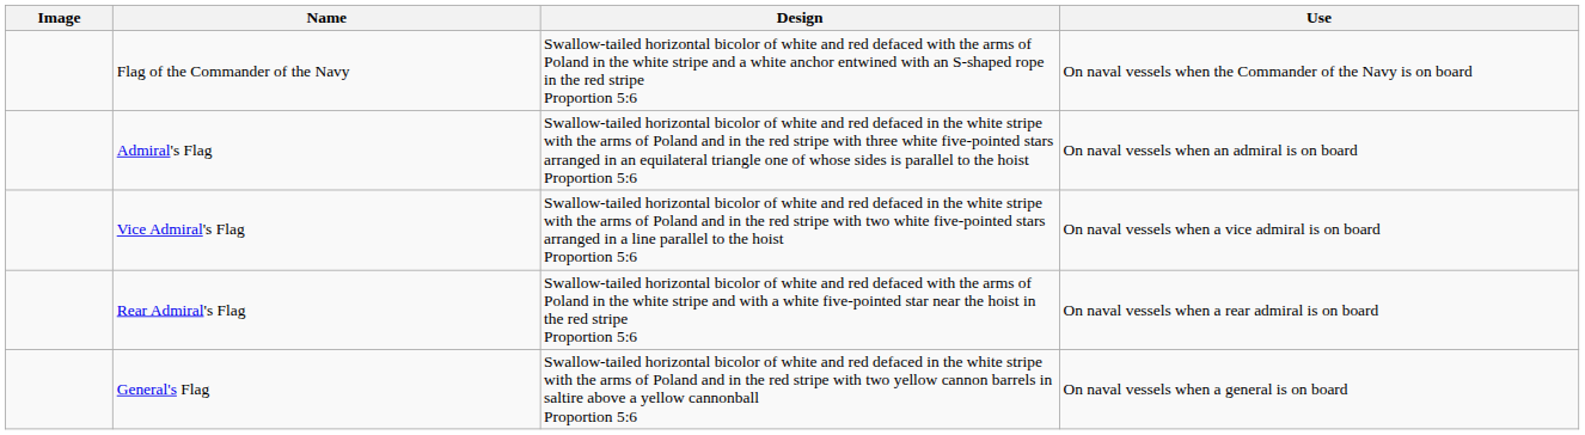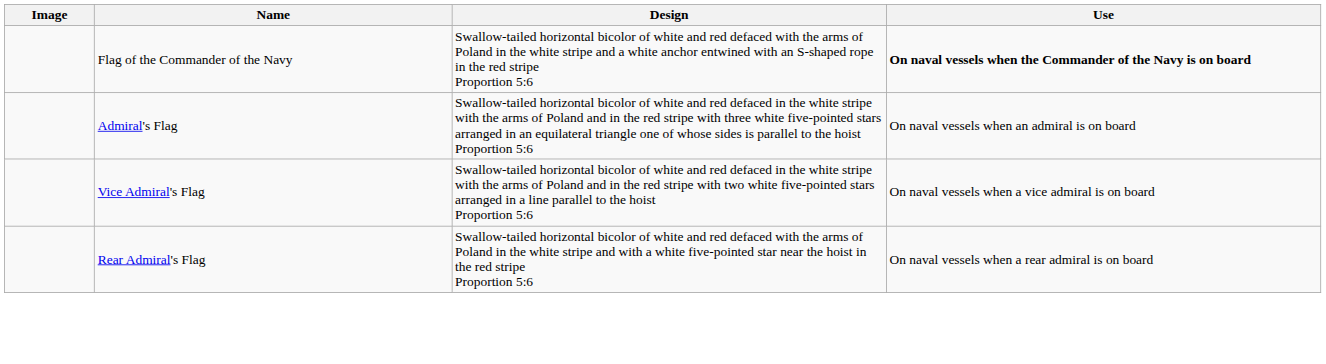 <table class="wikitable">
 <tr>
 <th width=100px>Image</th>
 <th>Name</th>
 <th width=33%>Design</th>
 <th width=33%>Use</th>
 </tr>
 <tr>
 <td></td>
 <td>Flag of the Commander of the Navy</td>
 <td>Swallow-tailed horizontal bicolor of white and red defaced with the arms of Poland in the white stripe and a white anchor entwined with an S-shaped rope in the red stripe <br> Proportion 5:6</td>
-<td>On naval vessels when the Commander of the Navy is on board</td>
+<td><strong>On naval vessels when the Commander of the Navy is on board</strong></td>
 </tr>
 <tr>
 <td></td>
 <td><a href='#'>Admiral</a>'s Flag <br></td>
 <td>Swallow-tailed horizontal bicolor of white and red defaced in the white stripe with the arms of Poland and in the red stripe with three white five-pointed stars arranged in an equilateral triangle one of whose sides is parallel to the hoist <br> Proportion 5:6</td>
 <td>On naval vessels when an admiral is on board</td>
 </tr>
 <tr>
 <td></td>
 <td><a href='#'>Vice Admiral</a>'s Flag <br></td>
 <td>Swallow-tailed horizontal bicolor of white and red defaced in the white stripe with the arms of Poland and in the red stripe with two white five-pointed stars arranged in a line parallel to the hoist <br> Proportion 5:6</td>
 <td>On naval vessels when a vice admiral is on board</td>
 </tr>
 <tr>
 <td></td>
 <td><a href='#'>Rear Admiral</a>'s Flag <br></td>
 <td>Swallow-tailed horizontal bicolor of white and red defaced with the arms of Poland in the white stripe and with a white five-pointed star near the hoist in the red stripe <br> Proportion 5:6</td>
 <td>On naval vessels when a rear admiral is on board</td>
 </tr>
-<tr>
-<td></td>
-<td><a href='#'>General's</a> Flag</td>
-<td>Swallow-tailed horizontal bicolor of white and red defaced in the white stripe with the arms of Poland and in the red stripe with two yellow cannon barrels in saltire above a yellow cannonball <br> Proportion 5:6</td>
-<td>On naval vessels when a general is on board</td>
-</tr>
 </table>
